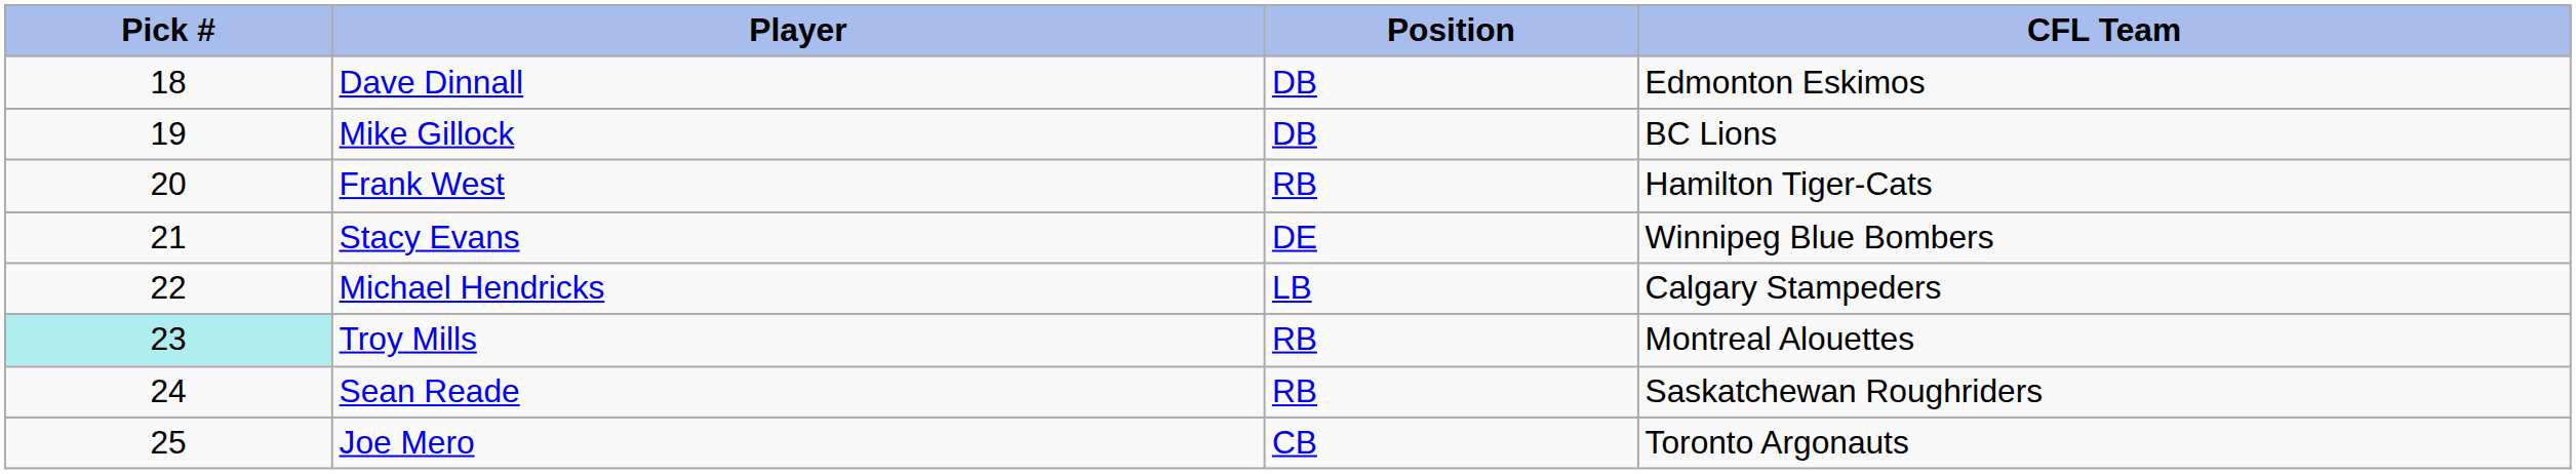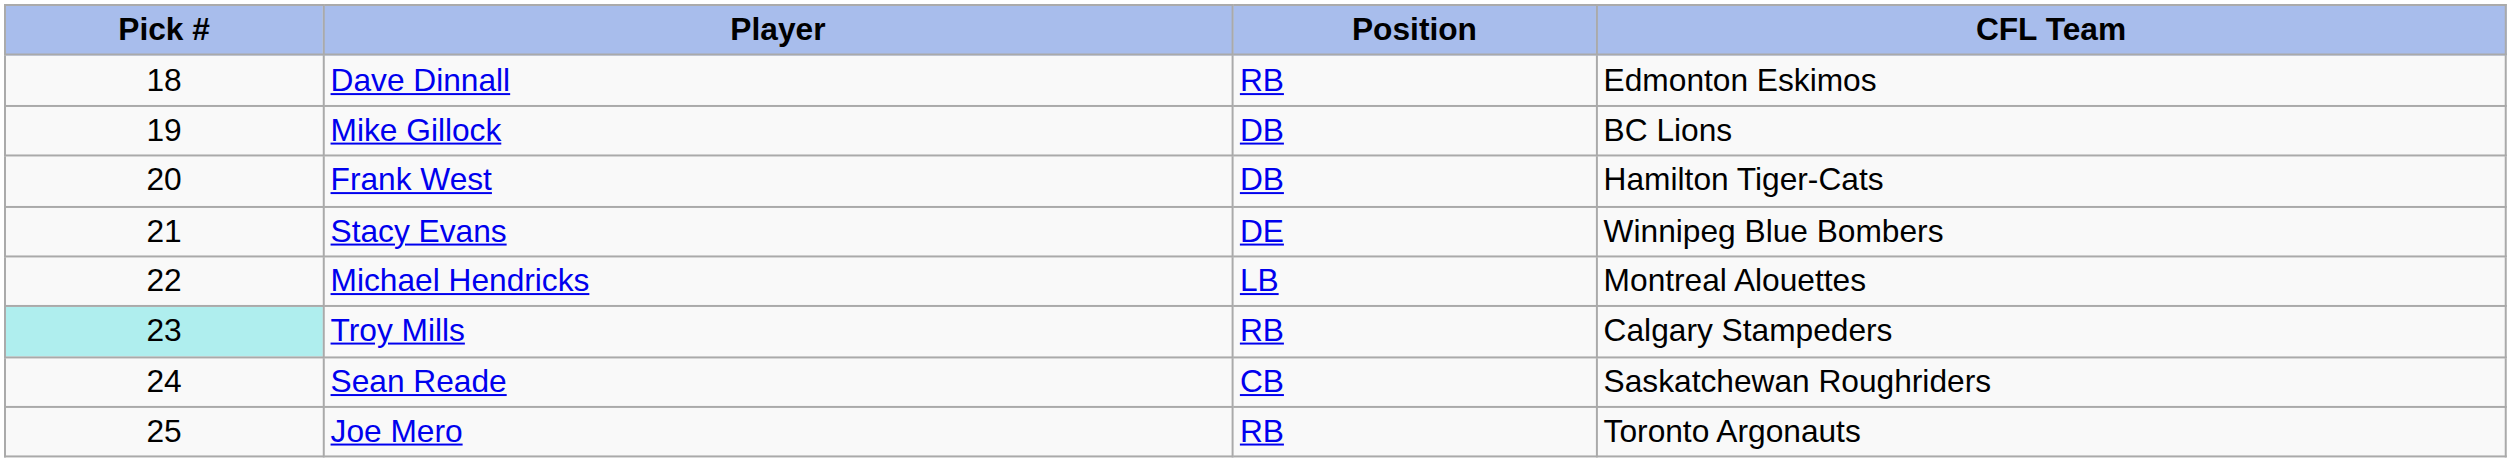 <table class="wikitable" style="width: 100%">
 <tr>
 <th style="background:#A8BDEC;" width=7%>Pick #</th>
 <th width=20% style="background:#A8BDEC;">Player</th>
 <th width=8% style="background:#A8BDEC;">Position</th>
 <th width=20% style="background:#A8BDEC;">CFL Team</th>
 </tr>
 <tr>
 <td align=center>18</td>
 <td><a href='#'>Dave Dinnall</a></td>
-<td><a href='#'>DB</a></td>
+<td><a href='#'>RB</a></td>
 <td>Edmonton Eskimos</td>
 </tr>
 <tr>
 <td align=center>19</td>
 <td><a href='#'>Mike Gillock</a></td>
 <td><a href='#'>DB</a></td>
 <td>BC Lions</td>
 </tr>
 <tr>
 <td align=center>20</td>
 <td><a href='#'>Frank West</a></td>
-<td><a href='#'>RB</a></td>
+<td><a href='#'>DB</a></td>
 <td>Hamilton Tiger-Cats</td>
 </tr>
 <tr>
 <td align=center>21</td>
 <td><a href='#'>Stacy Evans</a></td>
 <td><a href='#'>DE</a></td>
 <td>Winnipeg Blue Bombers</td>
 </tr>
 <tr>
 <td align=center>22</td>
 <td><a href='#'>Michael Hendricks</a></td>
 <td><a href='#'>LB</a></td>
-<td>Calgary Stampeders</td>
+<td>Montreal Alouettes</td>
 </tr>
 <tr>
 <td align=center style="background: paleturquoise;">23</td>
 <td><a href='#'>Troy Mills</a></td>
 <td><a href='#'>RB</a></td>
-<td>Montreal Alouettes</td>
+<td>Calgary Stampeders</td>
 </tr>
 <tr>
 <td align=center>24</td>
 <td><a href='#'>Sean Reade</a></td>
-<td><a href='#'>RB</a></td>
+<td><a href='#'>CB</a></td>
 <td>Saskatchewan Roughriders</td>
 </tr>
 <tr>
 <td align=center>25</td>
 <td><a href='#'>Joe Mero</a></td>
-<td><a href='#'>CB</a></td>
+<td><a href='#'>RB</a></td>
 <td>Toronto Argonauts</td>
 </tr>
 </table>
